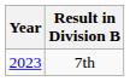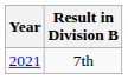 <table class="wikitable" style="text-align:center">
 <tr>
 <th>Year</th>
 <th>Result in<br>Division B</th>
 </tr>
 <tr>
-<td><a href='#'>2023</a></td>
+<td><a href='#'>2021</a></td>
 <td>7th</td>
 </tr>
 </table>
